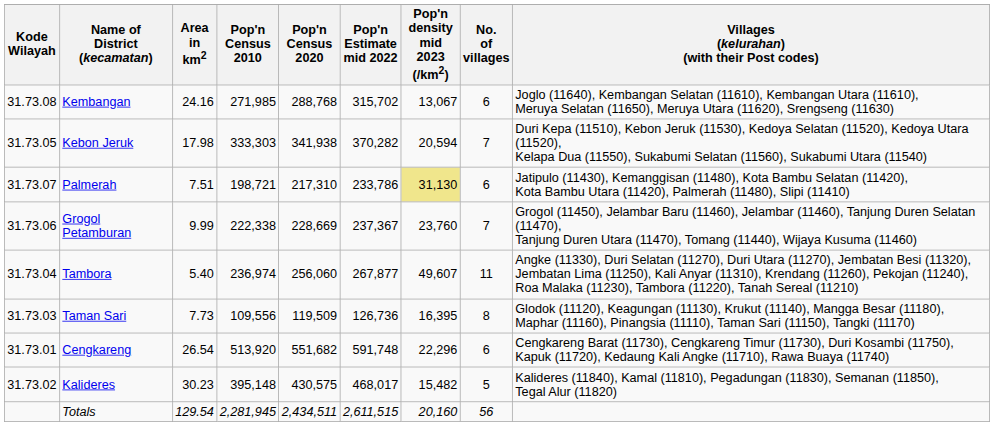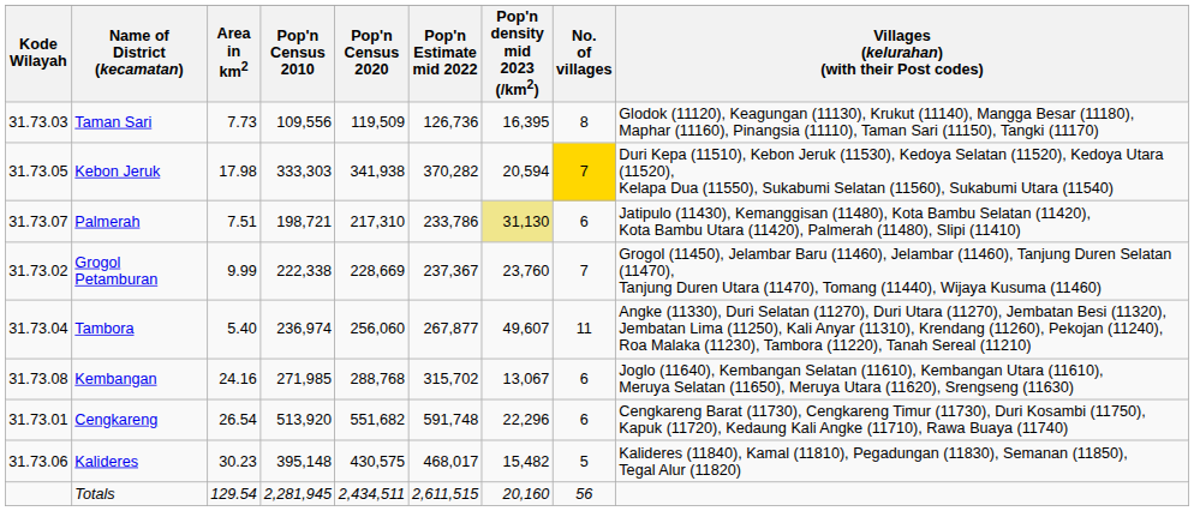 <table class="wikitable" style="text-align:right;">
 <tr>
 </tr>
 <tr>
 <th>Kode <br>Wilayah</th>
 <th>Name of <br>District<br>(<em>kecamatan</em>)</th>
 <th>Area <br> in <br>km<sup>2</sup></th>
 <th>Pop'n<br>Census<br>2010</th>
 <th>Pop'n<br>Census<br>2020</th>
 <th>Pop'n<br>Estimate<br>mid 2022</th>
 <th>Pop'n <br> density <br> mid 2023 <br>(/km<sup>2</sup>)</th>
 <th>No. <br>of<br>villages</th>
 <th>Villages <br>(<em>kelurahan</em>)<br>(with their Post codes)</th>
 </tr>
 <tr>
-<td align="center">31.73.08</td>
-<td style="text-align:left;"><a href='#'>Kembangan</a></td>
-<td>24.16</td>
-<td>271,985</td>
-<td>288,768</td>
-<td>315,702</td>
-<td>13,067</td>
-<td align="center">6</td>
-<td style="text-align:left;">Joglo (11640), Kembangan Selatan (11610), Kembangan Utara (11610), <br>Meruya Selatan (11650), Meruya Utara (11620), Srengseng (11630)</td>
+<td align="center">31.73.03</td>
+<td style="text-align:left;"><a href='#'>Taman Sari</a></td>
+<td>7.73</td>
+<td>109,556</td>
+<td>119,509</td>
+<td>126,736</td>
+<td>16,395</td>
+<td align="center">8</td>
+<td style="text-align:left;">Glodok (11120), Keagungan (11130), Krukut (11140), Mangga Besar (11180), <br>Maphar (11160), Pinangsia (11110), Taman Sari (11150), Tangki (11170)</td>
 </tr>
 <tr>
 <td align="center">31.73.05</td>
 <td style="text-align:left;"><a href='#'>Kebon Jeruk</a></td>
 <td>17.98</td>
 <td>333,303</td>
 <td>341,938</td>
 <td>370,282</td>
 <td>20,594</td>
-<td align="center">7</td>
+<td align="center" style="background: gold;">7</td>
 <td style="text-align:left;">Duri Kepa (11510), Kebon Jeruk (11530), Kedoya Selatan (11520), Kedoya Utara (11520), <br>Kelapa Dua (11550), Sukabumi Selatan (11560), Sukabumi Utara (11540)</td>
 </tr>
 <tr>
 <td align="center">31.73.07</td>
 <td style="text-align:left;"><a href='#'>Palmerah</a></td>
 <td>7.51</td>
 <td>198,721</td>
 <td>217,310</td>
 <td>233,786</td>
 <td style="background: khaki;">31,130</td>
 <td align="center">6</td>
 <td style="text-align:left;">Jatipulo (11430), Kemanggisan (11480), Kota Bambu Selatan (11420), <br>Kota Bambu Utara (11420), Palmerah (11480), Slipi (11410)</td>
 </tr>
 <tr>
-<td align="center">31.73.06</td>
+<td align="center">31.73.02</td>
 <td style="text-align:left;"><a href='#'>Grogol Petamburan</a></td>
 <td>9.99</td>
 <td>222,338</td>
 <td>228,669</td>
 <td>237,367</td>
 <td>23,760</td>
 <td align="center">7</td>
 <td style="text-align:left;">Grogol (11450), Jelambar Baru (11460), Jelambar (11460), Tanjung Duren Selatan (11470), <br>Tanjung Duren Utara (11470), Tomang (11440), Wijaya Kusuma (11460)</td>
 </tr>
 <tr>
 <td align="center">31.73.04</td>
 <td style="text-align:left;"><a href='#'>Tambora</a></td>
 <td>5.40</td>
 <td>236,974</td>
 <td>256,060</td>
 <td>267,877</td>
 <td>49,607</td>
 <td align="center">11</td>
 <td style="text-align:left;">Angke (11330), Duri Selatan (11270), Duri Utara (11270), Jembatan Besi (11320), <br>Jembatan Lima (11250), Kali Anyar (11310), Krendang (11260), Pekojan (11240), <br>Roa Malaka (11230), Tambora (11220), Tanah Sereal (11210)</td>
 </tr>
 <tr>
-<td align="center">31.73.03</td>
-<td style="text-align:left;"><a href='#'>Taman Sari</a></td>
-<td>7.73</td>
-<td>109,556</td>
-<td>119,509</td>
-<td>126,736</td>
-<td>16,395</td>
-<td align="center">8</td>
-<td style="text-align:left;">Glodok (11120), Keagungan (11130), Krukut (11140), Mangga Besar (11180), <br>Maphar (11160), Pinangsia (11110), Taman Sari (11150), Tangki (11170)</td>
+<td align="center">31.73.08</td>
+<td style="text-align:left;"><a href='#'>Kembangan</a></td>
+<td>24.16</td>
+<td>271,985</td>
+<td>288,768</td>
+<td>315,702</td>
+<td>13,067</td>
+<td align="center">6</td>
+<td style="text-align:left;">Joglo (11640), Kembangan Selatan (11610), Kembangan Utara (11610), <br>Meruya Selatan (11650), Meruya Utara (11620), Srengseng (11630)</td>
 </tr>
 <tr>
 <td align="center">31.73.01</td>
 <td style="text-align:left;"><a href='#'>Cengkareng</a></td>
 <td>26.54</td>
 <td>513,920</td>
 <td>551,682</td>
 <td>591,748</td>
 <td>22,296</td>
 <td align="center">6</td>
 <td style="text-align:left;">Cengkareng Barat (11730), Cengkareng Timur (11730), Duri Kosambi (11750), <br>Kapuk (11720), Kedaung Kali Angke (11710), Rawa Buaya (11740)</td>
 </tr>
 <tr>
-<td align="center">31.73.02</td>
+<td align="center">31.73.06</td>
 <td style="text-align:left;"><a href='#'>Kalideres</a></td>
 <td>30.23</td>
 <td>395,148</td>
 <td>430,575</td>
 <td>468,017</td>
 <td>15,482</td>
 <td align="center">5</td>
 <td style="text-align:left;">Kalideres (11840), Kamal (11810), Pegadungan (11830), Semanan (11850), <br>Tegal Alur (11820)</td>
 </tr>
 <tr>
 <td align="center"></td>
 <td style="text-align:left;"><em>Totals</em></td>
 <td><em>129.54</em></td>
 <td><em>2,281,945</em></td>
 <td><em>2,434,511</em></td>
 <td><em>2,611,515</em></td>
 <td><em>20,160</em></td>
 <td align="center"><em>56</em></td>
 <td></td>
 </tr>
 </table>
